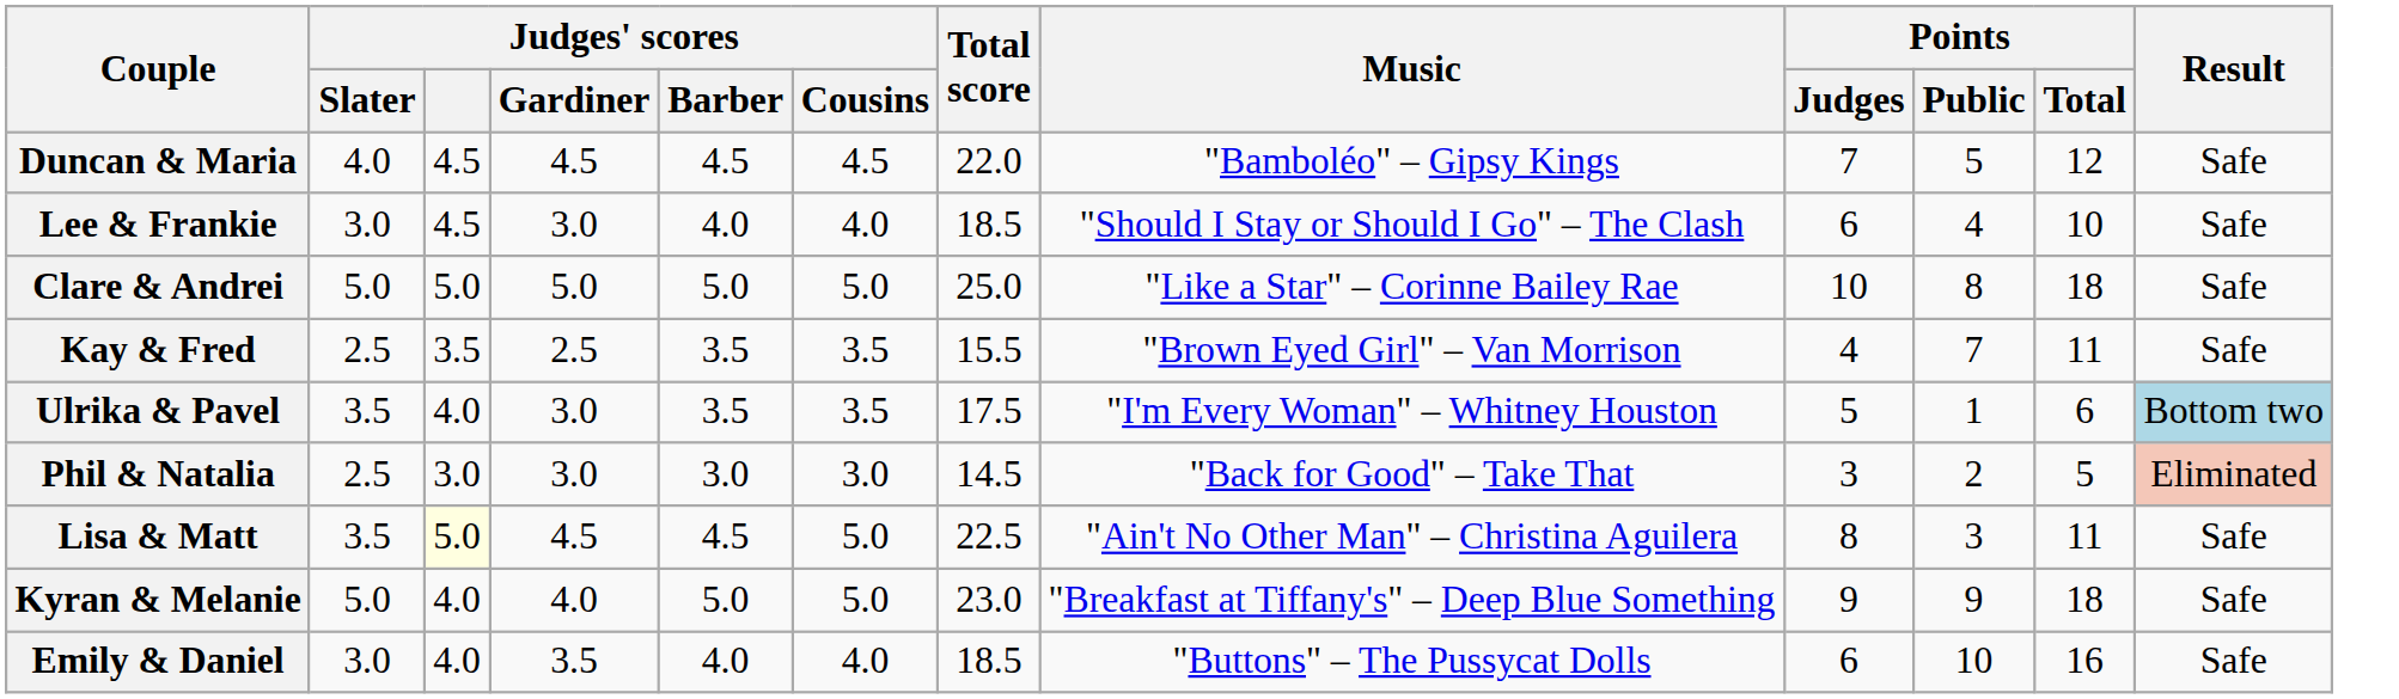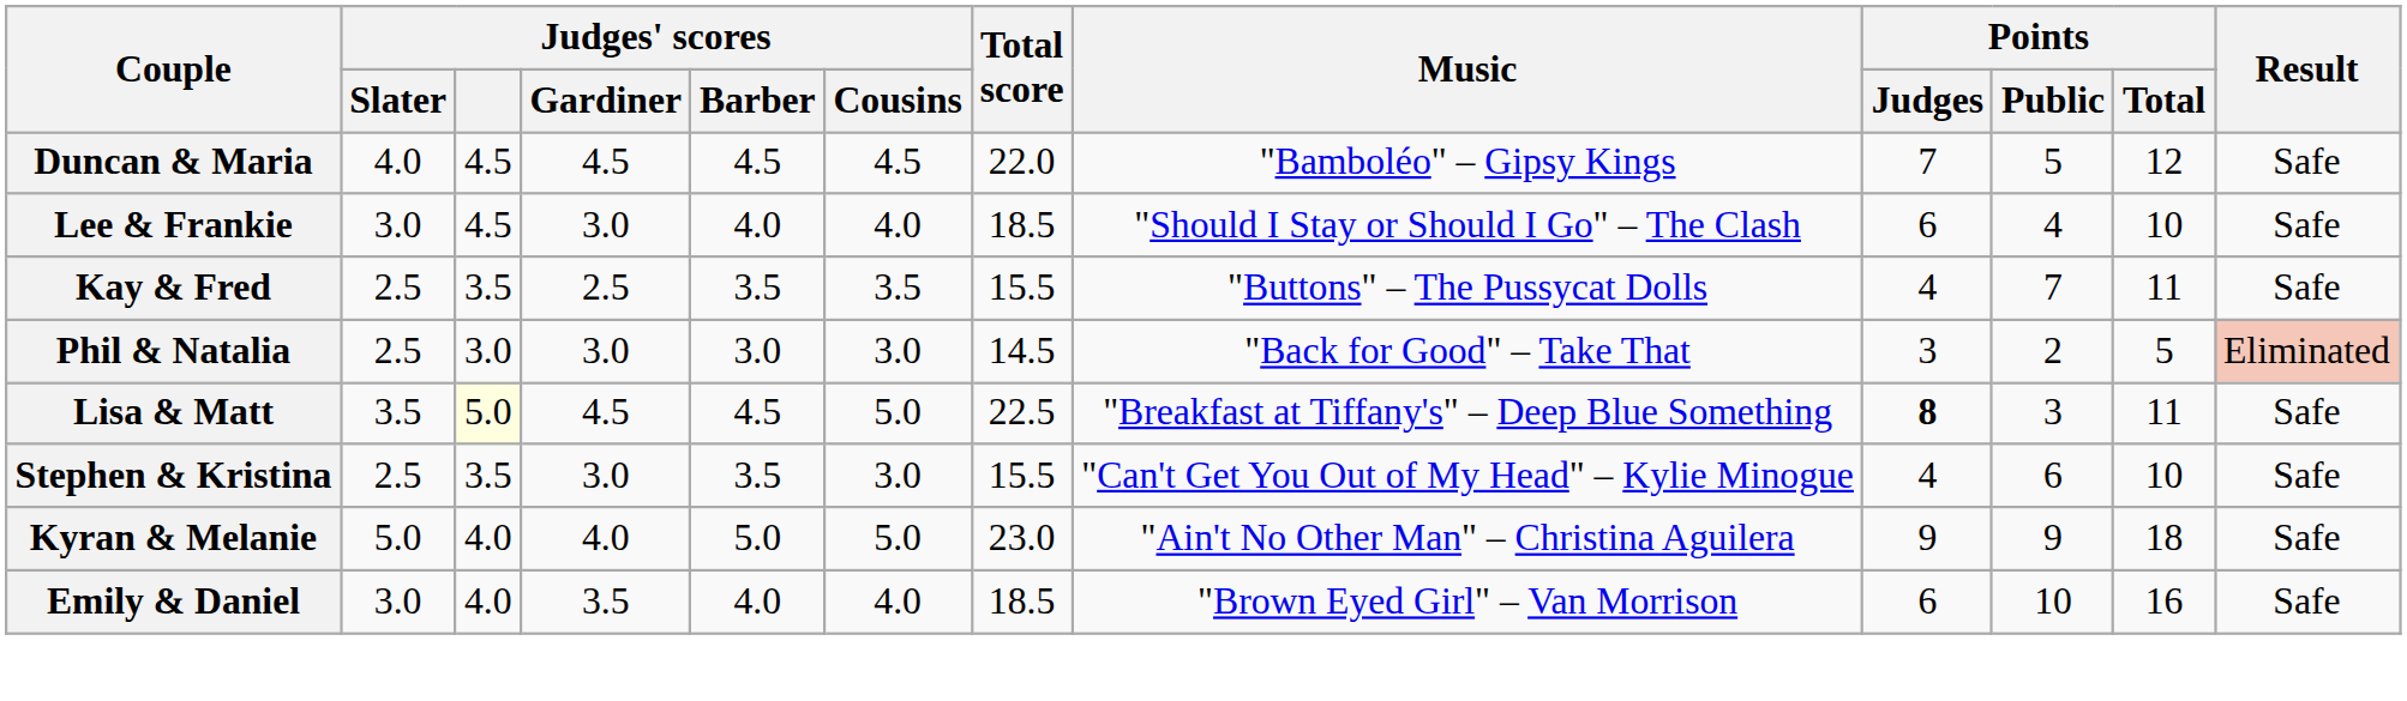 <table class="wikitable sortable" style="text-align:center; font-size:90%">
 <tr>
 <th scope="col" rowspan=2>Couple</th>
 <th scope="col" colspan=5 class="unsortable">Judges' scores</th>
 <th scope="col" rowspan=2>Total<br>score</th>
 <th scope="col" rowspan=2 class="unsortable">Music</th>
 <th scope="col" colspan=3>Points</th>
 <th scope="col" rowspan=2 class="unsortable">Result</th>
 </tr>
 <tr>
 <th class="unsortable">Slater</th>
 <th class="unsortable"></th>
 <th class="unsortable">Gardiner</th>
 <th class="unsortable">Barber</th>
 <th class="unsortable">Cousins</th>
 <th class="unsortable">Judges</th>
 <th class="unsortable">Public</th>
 <th>Total</th>
 </tr>
 <tr>
 <th scope="row">Duncan & Maria</th>
 <td>4.0</td>
 <td>4.5</td>
 <td>4.5</td>
 <td>4.5</td>
 <td>4.5</td>
 <td>22.0</td>
 <td>"<a href='#'>Bamboléo</a>" – <a href='#'>Gipsy Kings</a></td>
 <td>7</td>
 <td>5</td>
 <td>12</td>
 <td>Safe</td>
 </tr>
 <tr>
 <th scope="row">Lee & Frankie</th>
 <td>3.0</td>
 <td>4.5</td>
 <td>3.0</td>
 <td>4.0</td>
 <td>4.0</td>
 <td>18.5</td>
 <td>"<a href='#'>Should I Stay or Should I Go</a>" – <a href='#'>The Clash</a></td>
 <td>6</td>
 <td>4</td>
 <td>10</td>
 <td>Safe</td>
 </tr>
 <tr>
-<th scope="row">Clare & Andrei</th>
-<td>5.0</td>
-<td>5.0</td>
-<td>5.0</td>
-<td>5.0</td>
-<td>5.0</td>
-<td>25.0</td>
-<td>"<a href='#'>Like a Star</a>" – <a href='#'>Corinne Bailey Rae</a></td>
-<td>10</td>
-<td>8</td>
-<td>18</td>
-<td>Safe</td>
-</tr>
-<tr>
 <th scope="row">Kay & Fred</th>
 <td>2.5</td>
 <td>3.5</td>
 <td>2.5</td>
 <td>3.5</td>
 <td>3.5</td>
 <td>15.5</td>
-<td>"<a href='#'>Brown Eyed Girl</a>" – <a href='#'>Van Morrison</a></td>
+<td>"<a href='#'>Buttons</a>" – <a href='#'>The Pussycat Dolls</a></td>
 <td>4</td>
 <td>7</td>
 <td>11</td>
 <td>Safe</td>
-</tr>
-<tr>
-<th scope="row">Ulrika & Pavel</th>
-<td>3.5</td>
-<td>4.0</td>
-<td>3.0</td>
-<td>3.5</td>
-<td>3.5</td>
-<td>17.5</td>
-<td>"<a href='#'>I'm Every Woman</a>" – <a href='#'>Whitney Houston</a></td>
-<td>5</td>
-<td>1</td>
-<td>6</td>
-<td bgcolor=lightblue>Bottom two</td>
 </tr>
 <tr>
 <th scope="row">Phil & Natalia</th>
 <td>2.5</td>
 <td>3.0</td>
 <td>3.0</td>
 <td>3.0</td>
 <td>3.0</td>
 <td>14.5</td>
 <td>"<a href='#'>Back for Good</a>" – <a href='#'>Take That</a></td>
 <td>3</td>
 <td>2</td>
 <td>5</td>
 <td bgcolor="f4c7b8">Eliminated</td>
 </tr>
 <tr>
 <th scope="row">Lisa & Matt</th>
 <td>3.5</td>
 <td style="background: lightyellow;">5.0</td>
 <td>4.5</td>
 <td>4.5</td>
 <td>5.0</td>
 <td>22.5</td>
-<td>"<a href='#'>Ain't No Other Man</a>" – <a href='#'>Christina Aguilera</a></td>
-<td>8</td>
+<td>"<a href='#'>Breakfast at Tiffany's</a>" – <a href='#'>Deep Blue Something</a></td>
+<td><strong>8</strong></td>
 <td>3</td>
 <td>11</td>
+<td>Safe</td>
+</tr>
+<tr>
+<th scope="row">Stephen & Kristina</th>
+<td>2.5</td>
+<td>3.5</td>
+<td>3.0</td>
+<td>3.5</td>
+<td>3.0</td>
+<td>15.5</td>
+<td>"<a href='#'>Can't Get You Out of My Head</a>" – <a href='#'>Kylie Minogue</a></td>
+<td>4</td>
+<td>6</td>
+<td>10</td>
 <td>Safe</td>
 </tr>
 <tr>
 <th scope="row">Kyran & Melanie</th>
 <td>5.0</td>
 <td>4.0</td>
 <td>4.0</td>
 <td>5.0</td>
 <td>5.0</td>
 <td>23.0</td>
-<td>"<a href='#'>Breakfast at Tiffany's</a>" – <a href='#'>Deep Blue Something</a></td>
+<td>"<a href='#'>Ain't No Other Man</a>" – <a href='#'>Christina Aguilera</a></td>
 <td>9</td>
 <td>9</td>
 <td>18</td>
 <td>Safe</td>
 </tr>
 <tr>
 <th scope="row">Emily & Daniel</th>
 <td>3.0</td>
 <td>4.0</td>
 <td>3.5</td>
 <td>4.0</td>
 <td>4.0</td>
 <td>18.5</td>
-<td>"<a href='#'>Buttons</a>" – <a href='#'>The Pussycat Dolls</a></td>
+<td>"<a href='#'>Brown Eyed Girl</a>" – <a href='#'>Van Morrison</a></td>
 <td>6</td>
 <td>10</td>
 <td>16</td>
 <td>Safe</td>
 </tr>
 </table>
